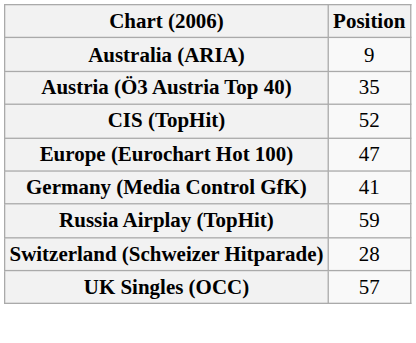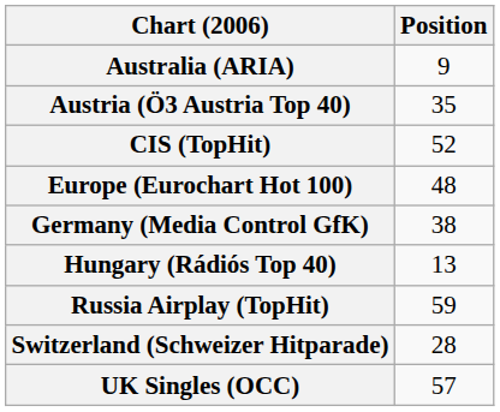 <table class="wikitable sortable plainrowheaders" style="text-align:center">
 <tr>
 <th>Chart (2006)</th>
 <th>Position</th>
 </tr>
 <tr>
 <th scope="row">Australia (ARIA)</th>
 <td>9</td>
 </tr>
 <tr>
 <th scope="row">Austria (Ö3 Austria Top 40)</th>
 <td>35</td>
 </tr>
 <tr>
 <th scope="row">CIS (TopHit)</th>
 <td>52</td>
 </tr>
 <tr>
 <th scope="row">Europe (Eurochart Hot 100)</th>
-<td>47</td>
+<td>48</td>
 </tr>
 <tr>
 <th scope="row">Germany (Media Control GfK)</th>
-<td>41</td>
+<td>38</td>
+</tr>
+<tr>
+<th scope="row">Hungary (Rádiós Top 40)</th>
+<td>13</td>
 </tr>
 <tr>
 <th scope="row">Russia Airplay (TopHit)</th>
 <td>59</td>
 </tr>
 <tr>
 <th scope="row">Switzerland (Schweizer Hitparade)</th>
 <td>28</td>
 </tr>
 <tr>
 <th scope="row">UK Singles (OCC)</th>
 <td>57</td>
 </tr>
 </table>
